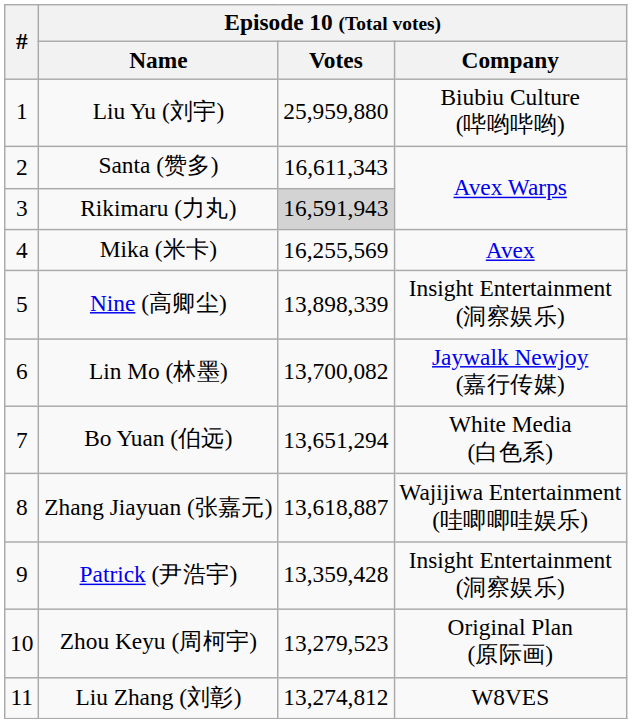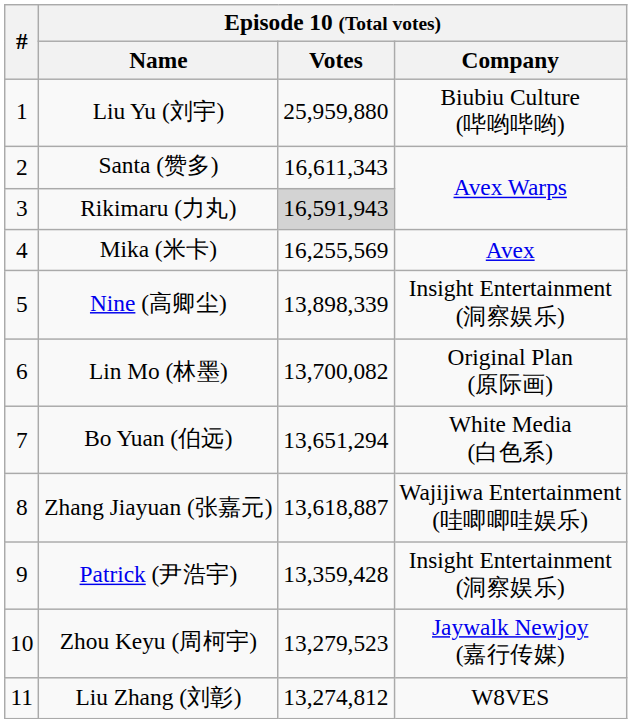 <table class="wikitable sortable" style="text-align:center;">
 <tr>
 <th rowspan="2">#</th>
 <th colspan="3">Episode 10 <small>(Total votes)</small></th>
 </tr>
 <tr>
 <th>Name</th>
 <th>Votes</th>
 <th>Company</th>
 </tr>
 <tr>
 <td>1</td>
 <td>Liu Yu (刘宇)</td>
 <td>25,959,880</td>
 <td>Biubiu Culture<br>(哔哟哔哟)</td>
 </tr>
 <tr>
 <td>2</td>
 <td>Santa (赞多)</td>
 <td>16,611,343</td>
 <td rowspan="2"><a href='#'>Avex Warps</a></td>
 </tr>
 <tr>
 <td>3</td>
 <td>Rikimaru (力丸)</td>
 <td style="background: lightgrey;">16,591,943</td>
 </tr>
 <tr>
 <td>4</td>
 <td>Mika (米卡)</td>
 <td>16,255,569</td>
 <td><a href='#'>Avex</a></td>
 </tr>
 <tr>
 <td>5</td>
 <td><a href='#'>Nine</a> (高卿尘)</td>
 <td>13,898,339</td>
 <td>Insight Entertainment<br>(洞察娱乐)</td>
 </tr>
 <tr>
 <td>6</td>
 <td>Lin Mo (林墨)</td>
 <td>13,700,082</td>
-<td><a href='#'>Jaywalk Newjoy</a><br>(嘉行传媒)</td>
+<td>Original Plan<br>(原际画)</td>
 </tr>
 <tr>
 <td>7</td>
 <td>Bo Yuan (伯远)</td>
 <td>13,651,294</td>
 <td>White Media<br>(白色系)</td>
 </tr>
 <tr>
 <td>8</td>
 <td>Zhang Jiayuan (张嘉元)</td>
 <td>13,618,887</td>
 <td>Wajijiwa Entertainment<br>(哇唧唧哇娱乐)</td>
 </tr>
 <tr>
 <td>9</td>
 <td><a href='#'>Patrick</a> (尹浩宇)</td>
 <td>13,359,428</td>
 <td>Insight Entertainment<br>(洞察娱乐)</td>
 </tr>
 <tr>
 <td>10</td>
 <td>Zhou Keyu (周柯宇)</td>
 <td>13,279,523</td>
-<td>Original Plan<br>(原际画)</td>
+<td><a href='#'>Jaywalk Newjoy</a><br>(嘉行传媒)</td>
 </tr>
 <tr>
 <td>11</td>
 <td>Liu Zhang (刘彰)</td>
 <td>13,274,812</td>
 <td>W8VES</td>
 </tr>
 </table>
